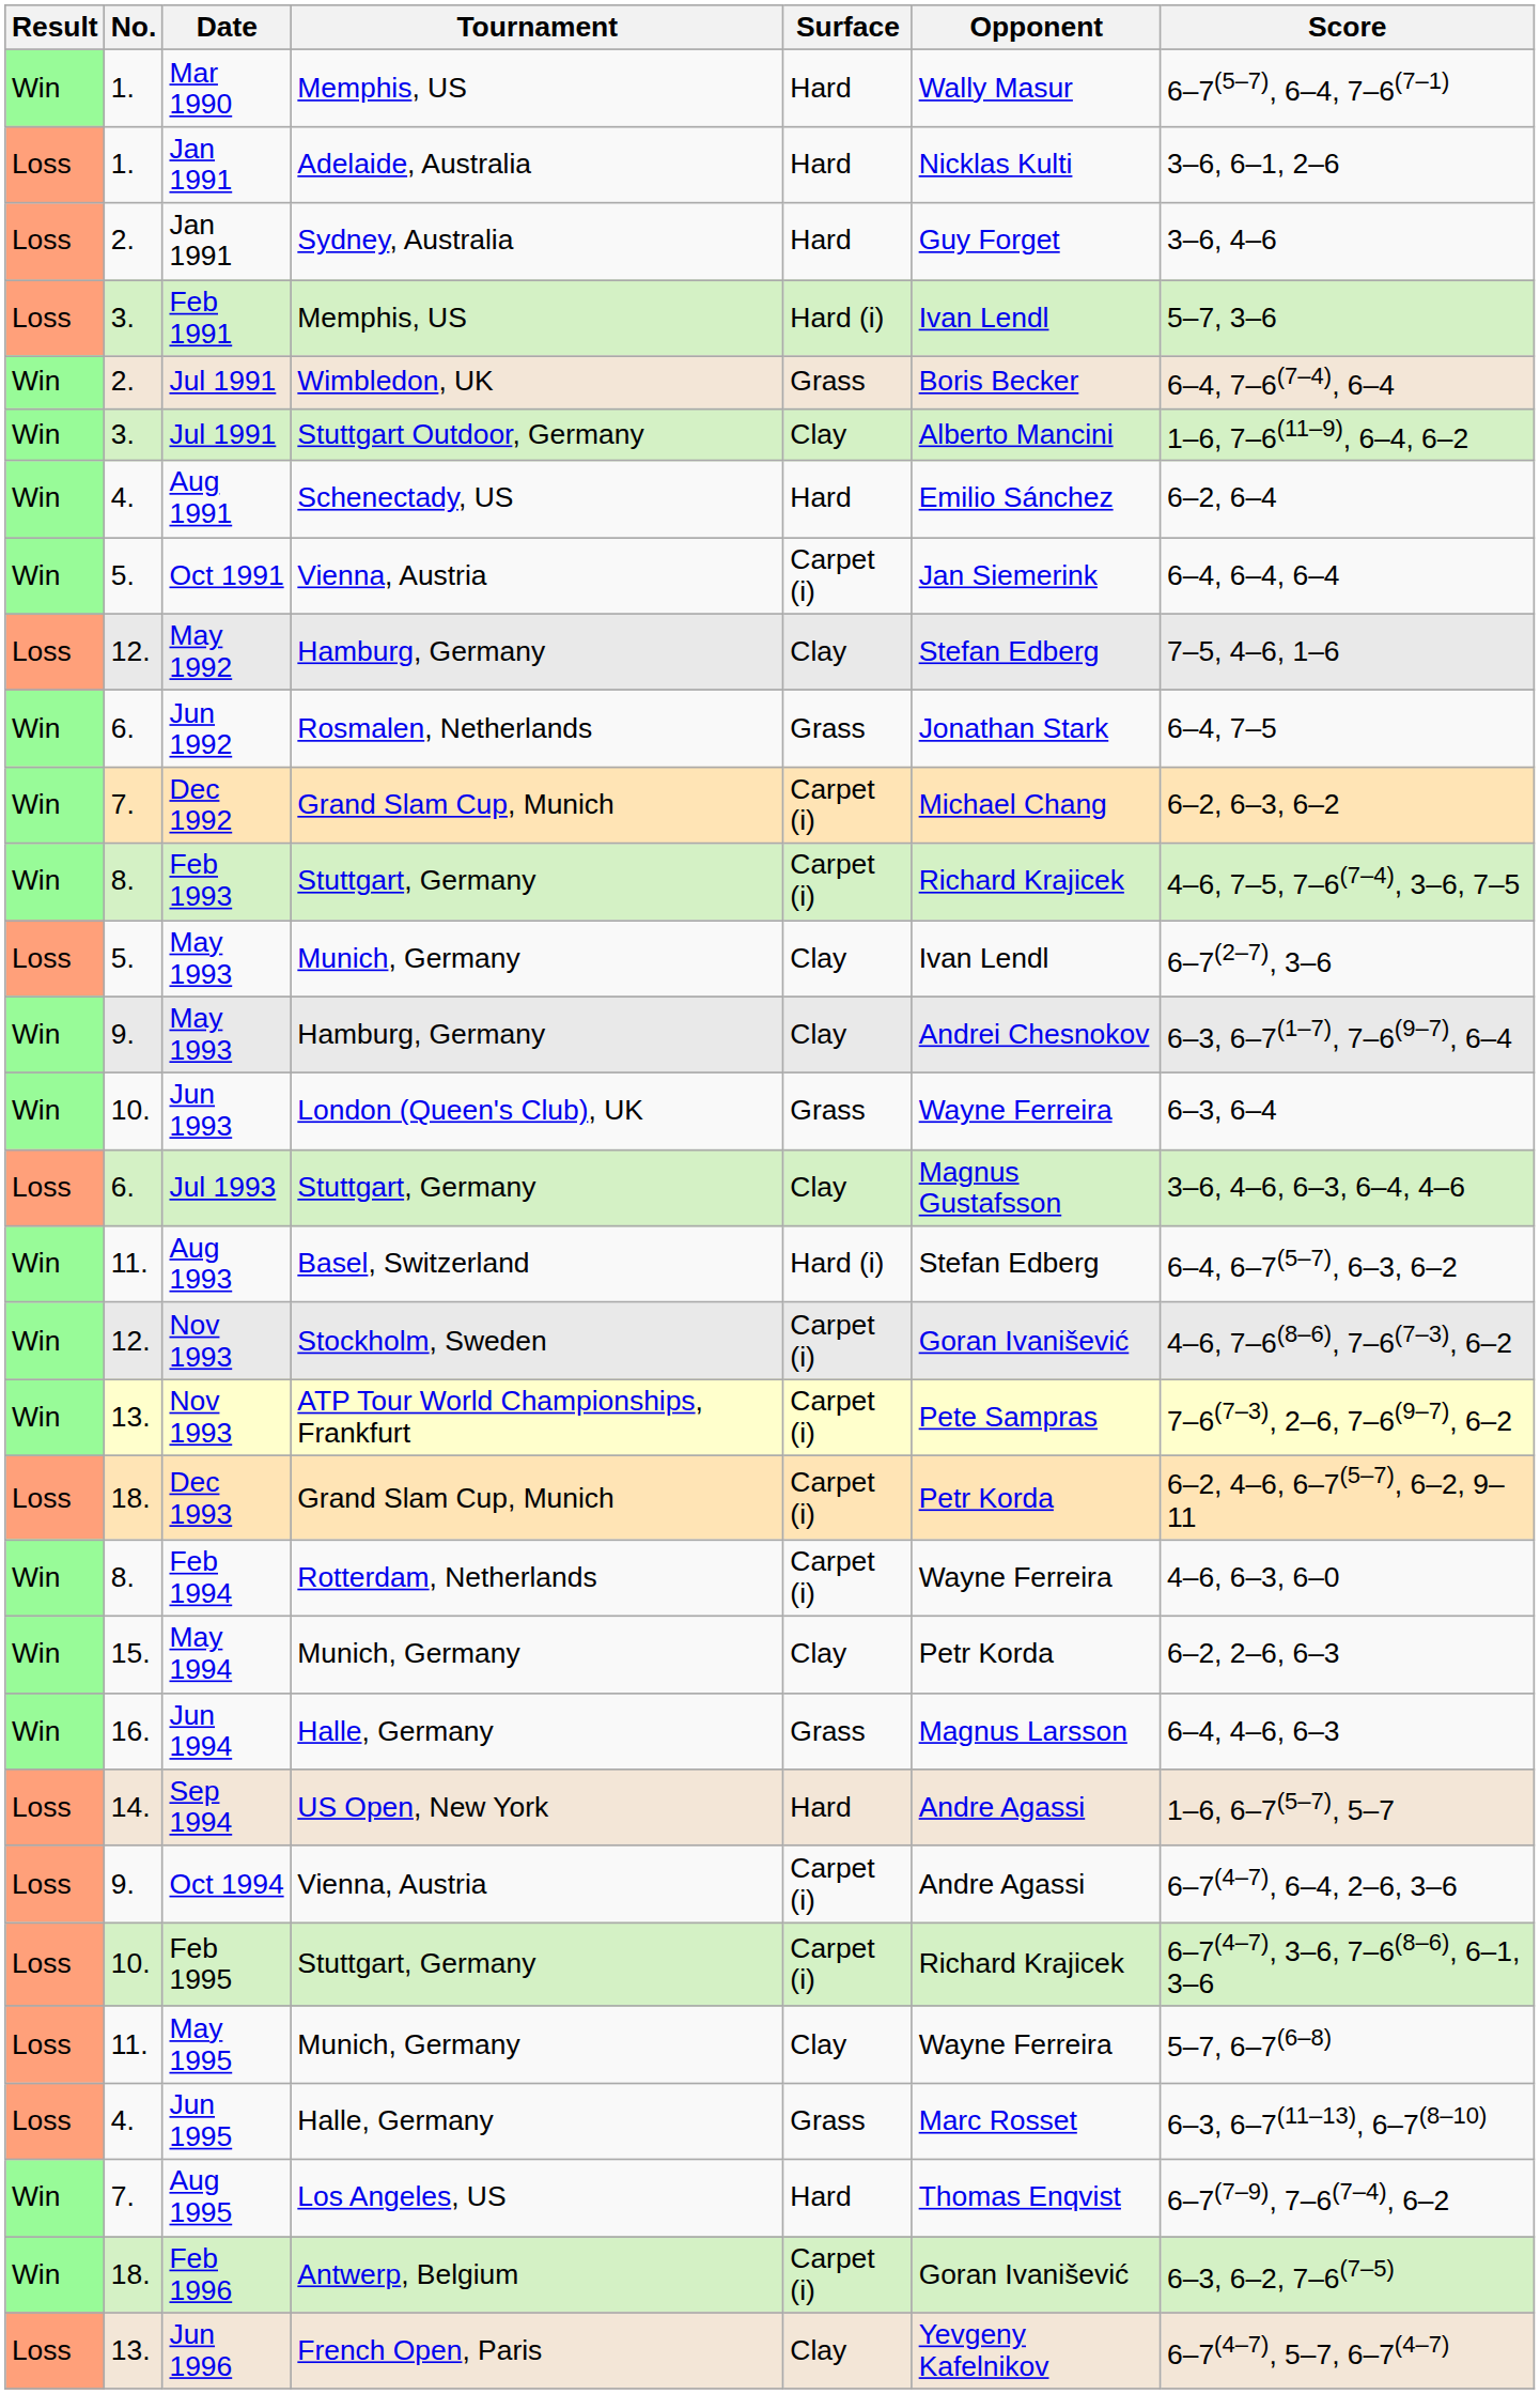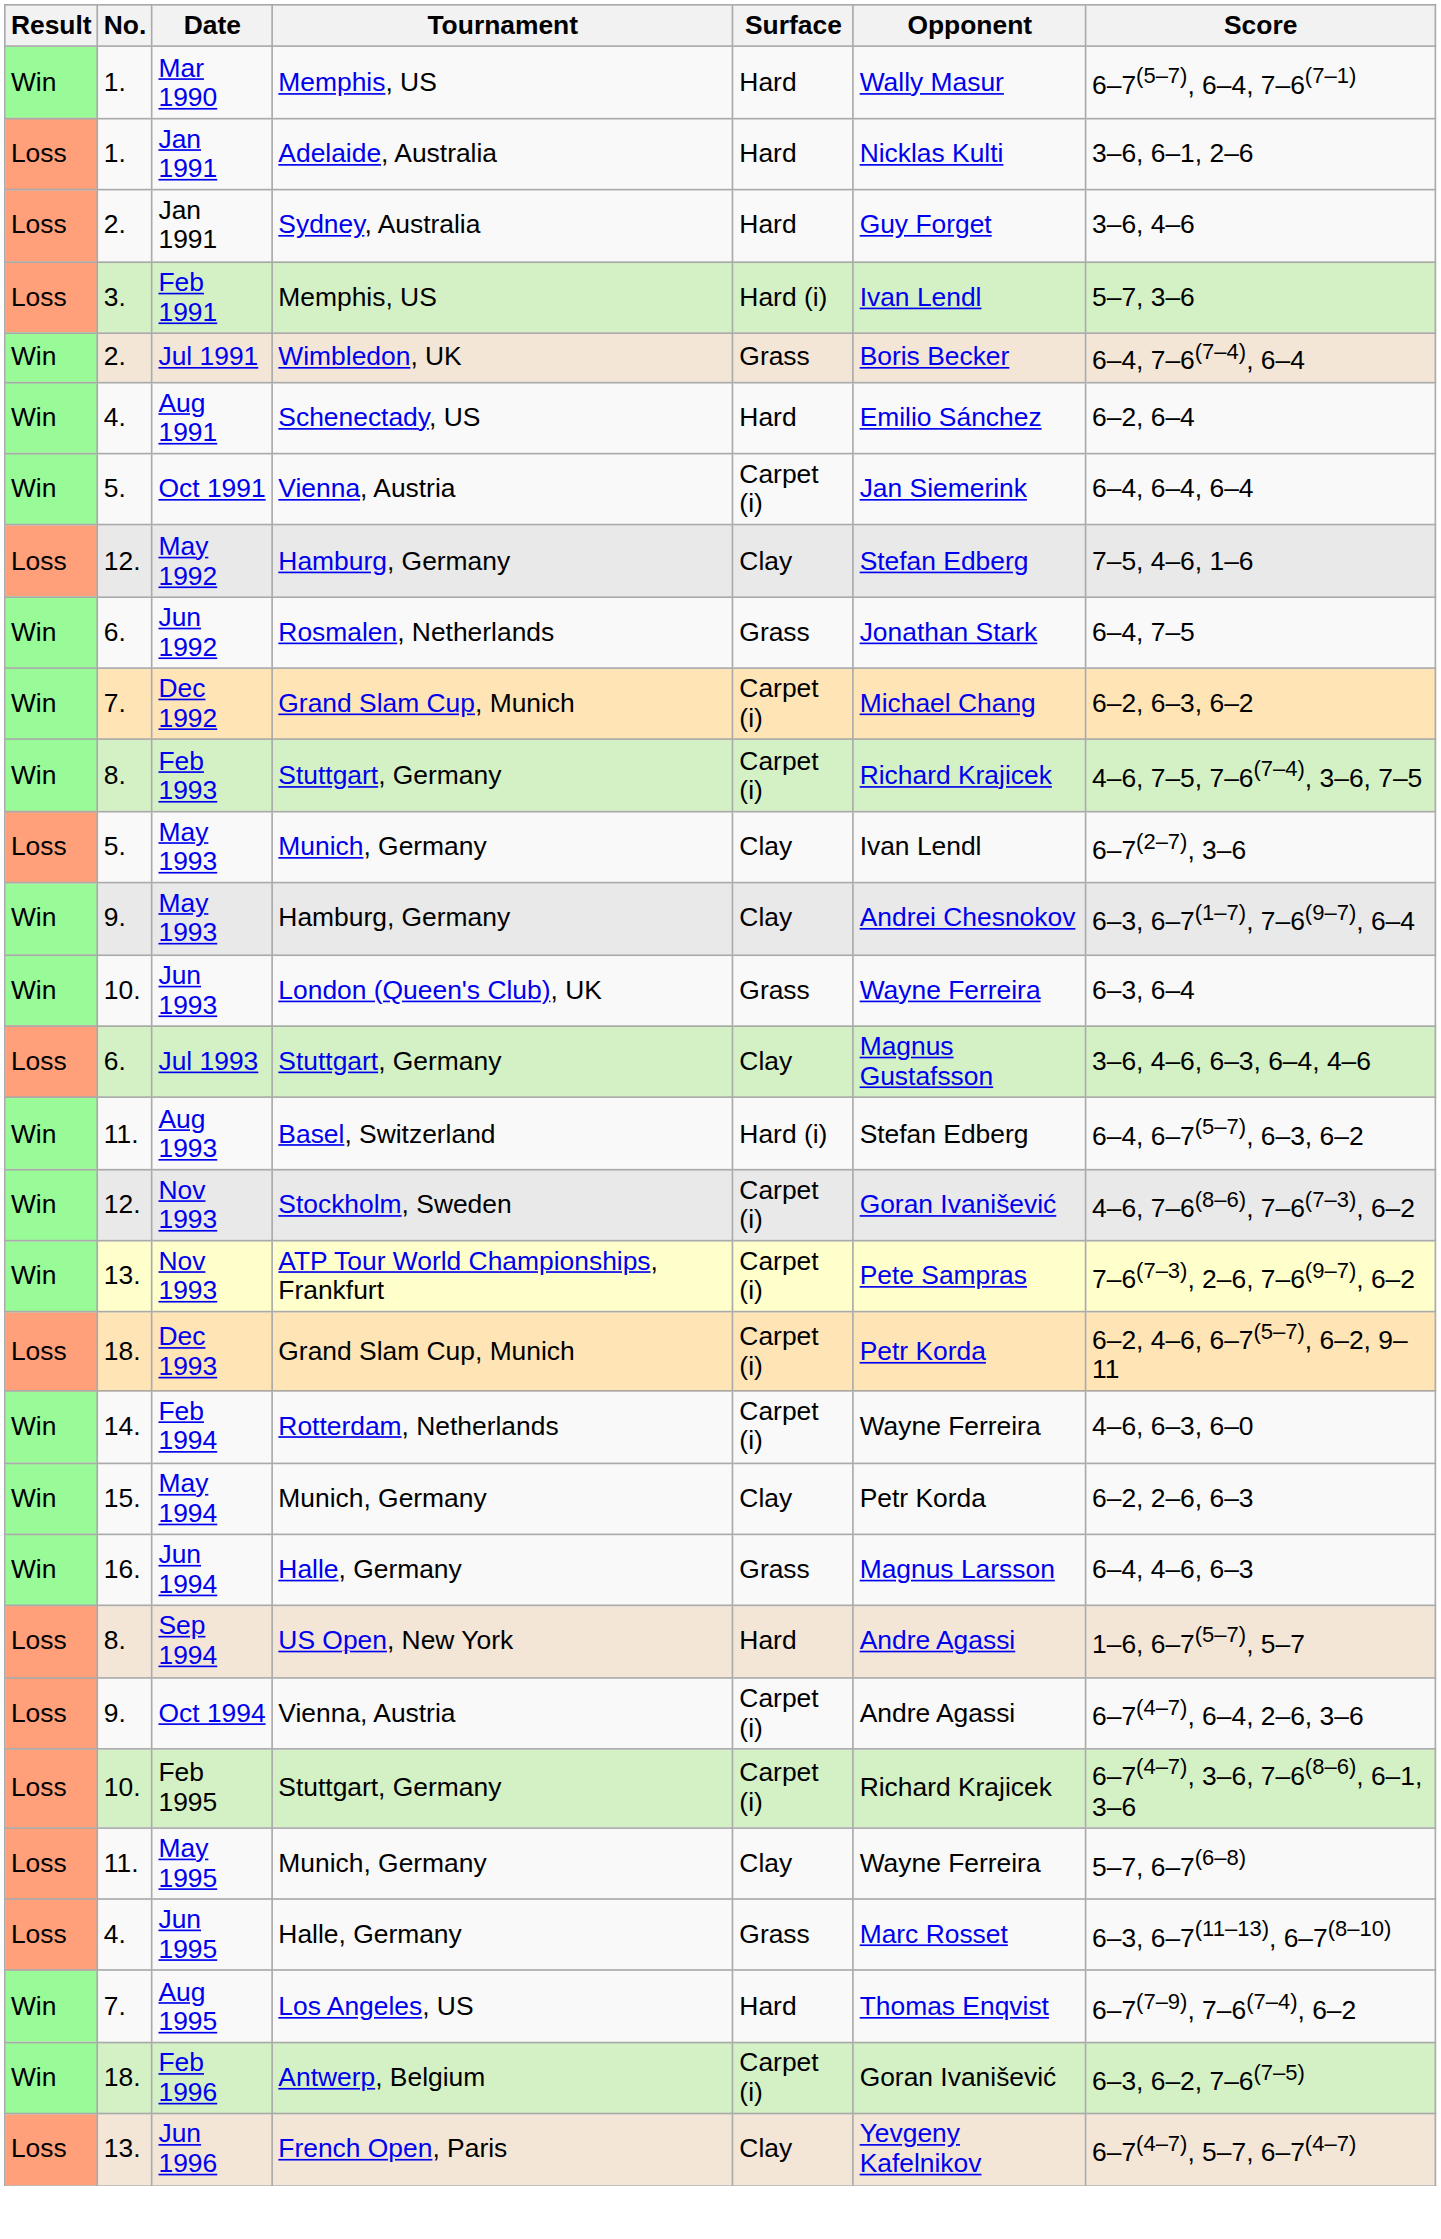 <table class="sortable wikitable">
 <tr>
 <th style=width:40>Result</th>
 <th style=width:30>No.</th>
 <th style=width:60>Date</th>
 <th style=width240>Tournament</th>
 <th style=width:50>Surface</th>
 <th style=width:160>Opponent</th>
 <th style=width:220 class="unsortable">Score</th>
 </tr>
 <tr>
 <td style=background:#98fb98>Win</td>
 <td>1.</td>
 <td><a href='#'>Mar 1990</a></td>
 <td><a href='#'>Memphis</a>, US</td>
 <td>Hard</td>
 <td> <a href='#'>Wally Masur</a></td>
 <td>6–7<sup>(5–7)</sup>, 6–4, 7–6<sup>(7–1)</sup></td>
 </tr>
 <tr>
 <td style=background:#ffa07a>Loss</td>
 <td>1.</td>
 <td><a href='#'>Jan 1991</a></td>
 <td><a href='#'>Adelaide</a>, Australia</td>
 <td>Hard</td>
 <td> <a href='#'>Nicklas Kulti</a></td>
 <td>3–6, 6–1, 2–6</td>
 </tr>
 <tr>
 <td style=background:#ffa07a>Loss</td>
 <td>2.</td>
 <td>Jan 1991</td>
 <td><a href='#'>Sydney</a>, Australia</td>
 <td>Hard</td>
 <td> <a href='#'>Guy Forget</a></td>
 <td>3–6, 4–6</td>
 </tr>
 <tr bgcolor=d4f1c5>
 <td style=background:#ffa07a>Loss</td>
 <td>3.</td>
 <td><a href='#'>Feb 1991</a></td>
 <td>Memphis, US</td>
 <td>Hard (i)</td>
 <td> <a href='#'>Ivan Lendl</a></td>
 <td>5–7, 3–6</td>
 </tr>
 <tr bgcolor=f3e6d7>
 <td style=background:#98fb98>Win</td>
 <td>2.</td>
 <td><a href='#'>Jul 1991</a></td>
 <td><a href='#'>Wimbledon</a>, UK</td>
 <td>Grass</td>
 <td> <a href='#'>Boris Becker</a></td>
 <td>6–4, 7–6<sup>(7–4)</sup>, 6–4</td>
-</tr>
-<tr bgcolor=d4f1c5>
-<td style=background:#98fb98>Win</td>
-<td>3.</td>
-<td><a href='#'>Jul 1991</a></td>
-<td><a href='#'>Stuttgart Outdoor</a>, Germany</td>
-<td>Clay</td>
-<td> <a href='#'>Alberto Mancini</a></td>
-<td>1–6, 7–6<sup>(11–9)</sup>, 6–4, 6–2</td>
 </tr>
 <tr>
 <td style=background:#98fb98>Win</td>
 <td>4.</td>
 <td><a href='#'>Aug 1991</a></td>
 <td><a href='#'>Schenectady</a>, US</td>
 <td>Hard</td>
 <td> <a href='#'>Emilio Sánchez</a></td>
 <td>6–2, 6–4</td>
 </tr>
 <tr>
 <td style=background:#98fb98>Win</td>
 <td>5.</td>
 <td><a href='#'>Oct 1991</a></td>
 <td><a href='#'>Vienna</a>, Austria</td>
 <td>Carpet (i)</td>
 <td> <a href='#'>Jan Siemerink</a></td>
 <td>6–4, 6–4, 6–4</td>
 </tr>
 <tr bgcolor=e9e9e9>
 <td style=background:#ffa07a>Loss</td>
 <td>12.</td>
 <td><a href='#'>May 1992</a></td>
 <td><a href='#'>Hamburg</a>, Germany</td>
 <td>Clay</td>
 <td> <a href='#'>Stefan Edberg</a></td>
 <td>7–5, 4–6, 1–6</td>
 </tr>
 <tr>
 <td style=background:#98fb98>Win</td>
 <td>6.</td>
 <td><a href='#'>Jun 1992</a></td>
 <td><a href='#'>Rosmalen</a>, Netherlands</td>
 <td>Grass</td>
 <td> <a href='#'>Jonathan Stark</a></td>
 <td>6–4, 7–5</td>
 </tr>
 <tr bgcolor=Moccasin>
 <td style=background:#98fb98>Win</td>
 <td>7.</td>
 <td><a href='#'>Dec 1992</a></td>
 <td><a href='#'>Grand Slam Cup</a>, Munich</td>
 <td>Carpet (i)</td>
 <td> <a href='#'>Michael Chang</a></td>
 <td>6–2, 6–3, 6–2</td>
 </tr>
 <tr bgcolor=d4f1c5>
 <td style=background:#98fb98>Win</td>
 <td>8.</td>
 <td><a href='#'>Feb 1993</a></td>
 <td><a href='#'>Stuttgart</a>, Germany</td>
 <td>Carpet (i)</td>
 <td> <a href='#'>Richard Krajicek</a></td>
 <td>4–6, 7–5, 7–6<sup>(7–4)</sup>, 3–6, 7–5</td>
 </tr>
 <tr>
 <td style=background:#ffa07a>Loss</td>
 <td>5.</td>
 <td><a href='#'>May 1993</a></td>
 <td><a href='#'>Munich</a>, Germany</td>
 <td>Clay</td>
 <td> Ivan Lendl</td>
 <td>6–7<sup>(2–7)</sup>, 3–6</td>
 </tr>
 <tr bgcolor=e9e9e9>
 <td style=background:#98fb98>Win</td>
 <td>9.</td>
 <td><a href='#'>May 1993</a></td>
 <td>Hamburg, Germany</td>
 <td>Clay</td>
 <td> <a href='#'>Andrei Chesnokov</a></td>
 <td>6–3, 6–7<sup>(1–7)</sup>, 7–6<sup>(9–7)</sup>, 6–4</td>
 </tr>
 <tr>
 <td style=background:#98fb98>Win</td>
 <td>10.</td>
 <td><a href='#'>Jun 1993</a></td>
 <td><a href='#'>London (Queen's Club)</a>, UK</td>
 <td>Grass</td>
 <td> <a href='#'>Wayne Ferreira</a></td>
 <td>6–3, 6–4</td>
 </tr>
 <tr bgcolor=d4f1c5>
 <td style=background:#ffa07a>Loss</td>
 <td>6.</td>
 <td><a href='#'>Jul 1993</a></td>
 <td><a href='#'>Stuttgart</a>, Germany</td>
 <td>Clay</td>
 <td> <a href='#'>Magnus Gustafsson</a></td>
 <td>3–6, 4–6, 6–3, 6–4, 4–6</td>
 </tr>
 <tr>
 <td style=background:#98fb98>Win</td>
 <td>11.</td>
 <td><a href='#'>Aug 1993</a></td>
 <td><a href='#'>Basel</a>, Switzerland</td>
 <td>Hard (i)</td>
 <td> Stefan Edberg</td>
 <td>6–4, 6–7<sup>(5–7)</sup>, 6–3, 6–2</td>
 </tr>
 <tr bgcolor=e9e9e9>
 <td style=background:#98fb98>Win</td>
 <td>12.</td>
 <td><a href='#'>Nov 1993</a></td>
 <td><a href='#'>Stockholm</a>, Sweden</td>
 <td>Carpet (i)</td>
 <td> <a href='#'>Goran Ivanišević</a></td>
 <td>4–6, 7–6<sup>(8–6)</sup>, 7–6<sup>(7–3)</sup>, 6–2</td>
 </tr>
 <tr bgcolor=ffffcc>
 <td style=background:#98fb98>Win</td>
 <td>13.</td>
 <td><a href='#'>Nov 1993</a></td>
 <td><a href='#'>ATP Tour World Championships</a>, Frankfurt</td>
 <td>Carpet (i)</td>
 <td> <a href='#'>Pete Sampras</a></td>
 <td>7–6<sup>(7–3)</sup>, 2–6, 7–6<sup>(9–7)</sup>, 6–2</td>
 </tr>
 <tr bgcolor=Moccasin>
 <td style=background:#ffa07a>Loss</td>
 <td>18.</td>
 <td><a href='#'>Dec 1993</a></td>
 <td>Grand Slam Cup, Munich</td>
 <td>Carpet (i)</td>
 <td> <a href='#'>Petr Korda</a></td>
 <td>6–2, 4–6, 6–7<sup>(5–7)</sup>, 6–2, 9–11</td>
 </tr>
 <tr>
 <td style=background:#98fb98>Win</td>
-<td>8.</td>
+<td>14.</td>
 <td><a href='#'>Feb 1994</a></td>
 <td><a href='#'>Rotterdam</a>, Netherlands</td>
 <td>Carpet (i)</td>
 <td> Wayne Ferreira</td>
 <td>4–6, 6–3, 6–0</td>
 </tr>
 <tr>
 <td style=background:#98fb98>Win</td>
 <td>15.</td>
 <td><a href='#'>May 1994</a></td>
 <td>Munich, Germany</td>
 <td>Clay</td>
 <td> Petr Korda</td>
 <td>6–2, 2–6, 6–3</td>
 </tr>
 <tr>
 <td style=background:#98fb98>Win</td>
 <td>16.</td>
 <td><a href='#'>Jun 1994</a></td>
 <td><a href='#'>Halle</a>, Germany</td>
 <td>Grass</td>
 <td> <a href='#'>Magnus Larsson</a></td>
 <td>6–4, 4–6, 6–3</td>
 </tr>
 <tr bgcolor=f3e6d7>
 <td style=background:#ffa07a>Loss</td>
-<td>14.</td>
+<td>8.</td>
 <td><a href='#'>Sep 1994</a></td>
 <td><a href='#'>US Open</a>, New York</td>
 <td>Hard</td>
 <td> <a href='#'>Andre Agassi</a></td>
 <td>1–6, 6–7<sup>(5–7)</sup>, 5–7</td>
 </tr>
 <tr>
 <td style=background:#ffa07a>Loss</td>
 <td>9.</td>
 <td><a href='#'>Oct 1994</a></td>
 <td>Vienna, Austria</td>
 <td>Carpet (i)</td>
 <td> Andre Agassi</td>
 <td>6–7<sup>(4–7)</sup>, 6–4, 2–6, 3–6</td>
 </tr>
 <tr bgcolor=d4f1c5>
 <td style=background:#ffa07a>Loss</td>
 <td>10.</td>
 <td>Feb 1995</td>
 <td>Stuttgart, Germany</td>
 <td>Carpet (i)</td>
 <td> Richard Krajicek</td>
 <td>6–7<sup>(4–7)</sup>, 3–6, 7–6<sup>(8–6)</sup>, 6–1, 3–6</td>
 </tr>
 <tr>
 <td style=background:#ffa07a>Loss</td>
 <td>11.</td>
 <td><a href='#'>May 1995</a></td>
 <td>Munich, Germany</td>
 <td>Clay</td>
 <td> Wayne Ferreira</td>
 <td>5–7, 6–7<sup>(6–8)</sup></td>
 </tr>
 <tr>
 <td style=background:#ffa07a>Loss</td>
 <td>4.</td>
 <td><a href='#'>Jun 1995</a></td>
 <td>Halle, Germany</td>
 <td>Grass</td>
 <td> <a href='#'>Marc Rosset</a></td>
 <td>6–3, 6–7<sup>(11–13)</sup>, 6–7<sup>(8–10)</sup></td>
 </tr>
 <tr>
 <td style=background:#98fb98>Win</td>
 <td>7.</td>
 <td><a href='#'>Aug 1995</a></td>
 <td><a href='#'>Los Angeles</a>, US</td>
 <td>Hard</td>
 <td> <a href='#'>Thomas Enqvist</a></td>
 <td>6–7<sup>(7–9)</sup>, 7–6<sup>(7–4)</sup>, 6–2</td>
 </tr>
 <tr bgcolor=d4f1c5>
 <td style=background:#98fb98>Win</td>
 <td>18.</td>
 <td><a href='#'>Feb 1996</a></td>
 <td><a href='#'>Antwerp</a>, Belgium</td>
 <td>Carpet (i)</td>
 <td> Goran Ivanišević</td>
 <td>6–3, 6–2, 7–6<sup>(7–5)</sup></td>
 </tr>
 <tr bgcolor=f3e6d7>
 <td style=background:#ffa07a>Loss</td>
 <td>13.</td>
 <td><a href='#'>Jun 1996</a></td>
 <td><a href='#'>French Open</a>, Paris</td>
 <td>Clay</td>
 <td> <a href='#'>Yevgeny Kafelnikov</a></td>
 <td>6–7<sup>(4–7)</sup>, 5–7, 6–7<sup>(4–7)</sup></td>
 </tr>
 </table>
